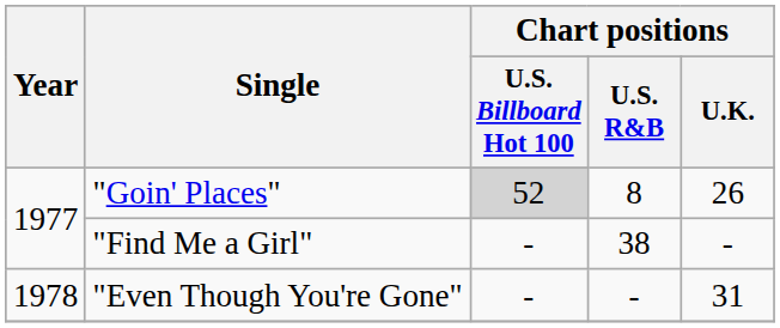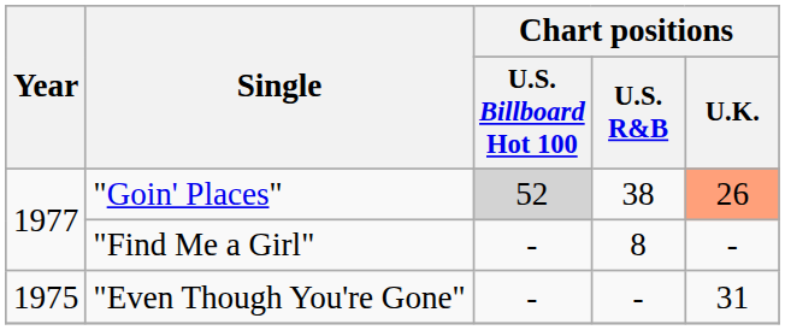 <table class="wikitable" style="text-align:center;">
 <tr>
 <th rowspan="2">Year</th>
 <th rowspan="2">Single</th>
 <th colspan="3">Chart positions</th>
 </tr>
 <tr style="font-size:smaller;">
 <th width="40">U.S. <a href='#'><em>Billboard</em> Hot 100</a></th>
 <th width="40">U.S. <a href='#'>R&B</a></th>
 <th width="40">U.K.</th>
 </tr>
 <tr>
 <td rowspan="2">1977</td>
 <td align="left">"<a href='#'>Goin' Places</a>"</td>
 <td style="background: lightgrey;">52</td>
-<td>8</td>
-<td>26</td>
+<td>38</td>
+<td style="background: lightsalmon;">26</td>
 </tr>
 <tr>
 <td align="left">"Find Me a Girl"</td>
 <td>-</td>
-<td>38</td>
+<td>8</td>
 <td>-</td>
 </tr>
 <tr>
-<td rowspan="1">1978</td>
+<td rowspan="1">1975</td>
 <td align="left">"Even Though You're Gone"</td>
 <td>-</td>
 <td>-</td>
 <td>31</td>
 </tr>
 <tr>
 </tr>
 </table>
